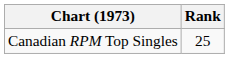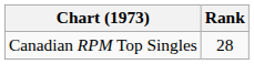 <table class="wikitable">
 <tr>
 <th align="left">Chart (1973)</th>
 <th style="text-align:center;">Rank</th>
 </tr>
 <tr>
 <td>Canadian <em>RPM</em> Top Singles</td>
-<td style="text-align:center;">25</td>
+<td style="text-align:center;">28</td>
 </tr>
 </table>
